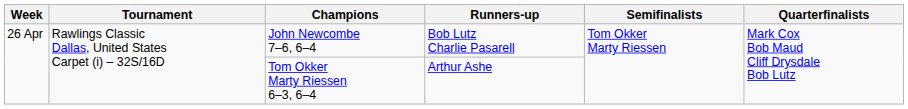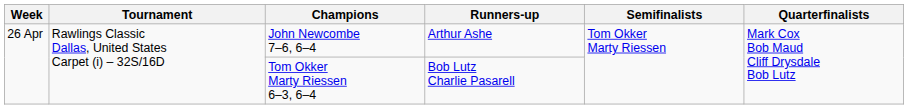 <table class=wikitable style=font-size:95%>
 <tr>
 <th style="width:48px;">Week</th>
 <th style="width:260px;">Tournament</th>
 <th style="width:190px;">Champions</th>
 <th style="width:190px;">Runners-up</th>
 <th style="width:190px;">Semifinalists</th>
 <th style="width:190px;">Quarterfinalists</th>
 </tr>
 <tr valign=top>
 <td rowspan=2>26 Apr</td>
 <td rowspan=2>Rawlings Classic<br> <a href='#'>Dallas</a>, United States<br>Carpet (i) – 32S/16D</td>
 <td> <a href='#'>John Newcombe</a><br>7–6, 6–4</td>
-<td> <a href='#'>Bob Lutz</a><br> <a href='#'>Charlie Pasarell</a></td>
+<td> <a href='#'>Arthur Ashe</a></td>
 <td rowspan=2> <a href='#'>Tom Okker</a><br> <a href='#'>Marty Riessen</a></td>
 <td rowspan=2> <a href='#'>Mark Cox</a><br> <a href='#'>Bob Maud</a><br> <a href='#'>Cliff Drysdale</a><br>  <a href='#'>Bob Lutz</a></td>
 </tr>
 <tr valign=top>
 <td> <a href='#'>Tom Okker</a><br> <a href='#'>Marty Riessen</a><br>6–3, 6–4</td>
-<td> <a href='#'>Arthur Ashe</a></td>
+<td> <a href='#'>Bob Lutz</a><br> <a href='#'>Charlie Pasarell</a></td>
 </tr>
 </table>
